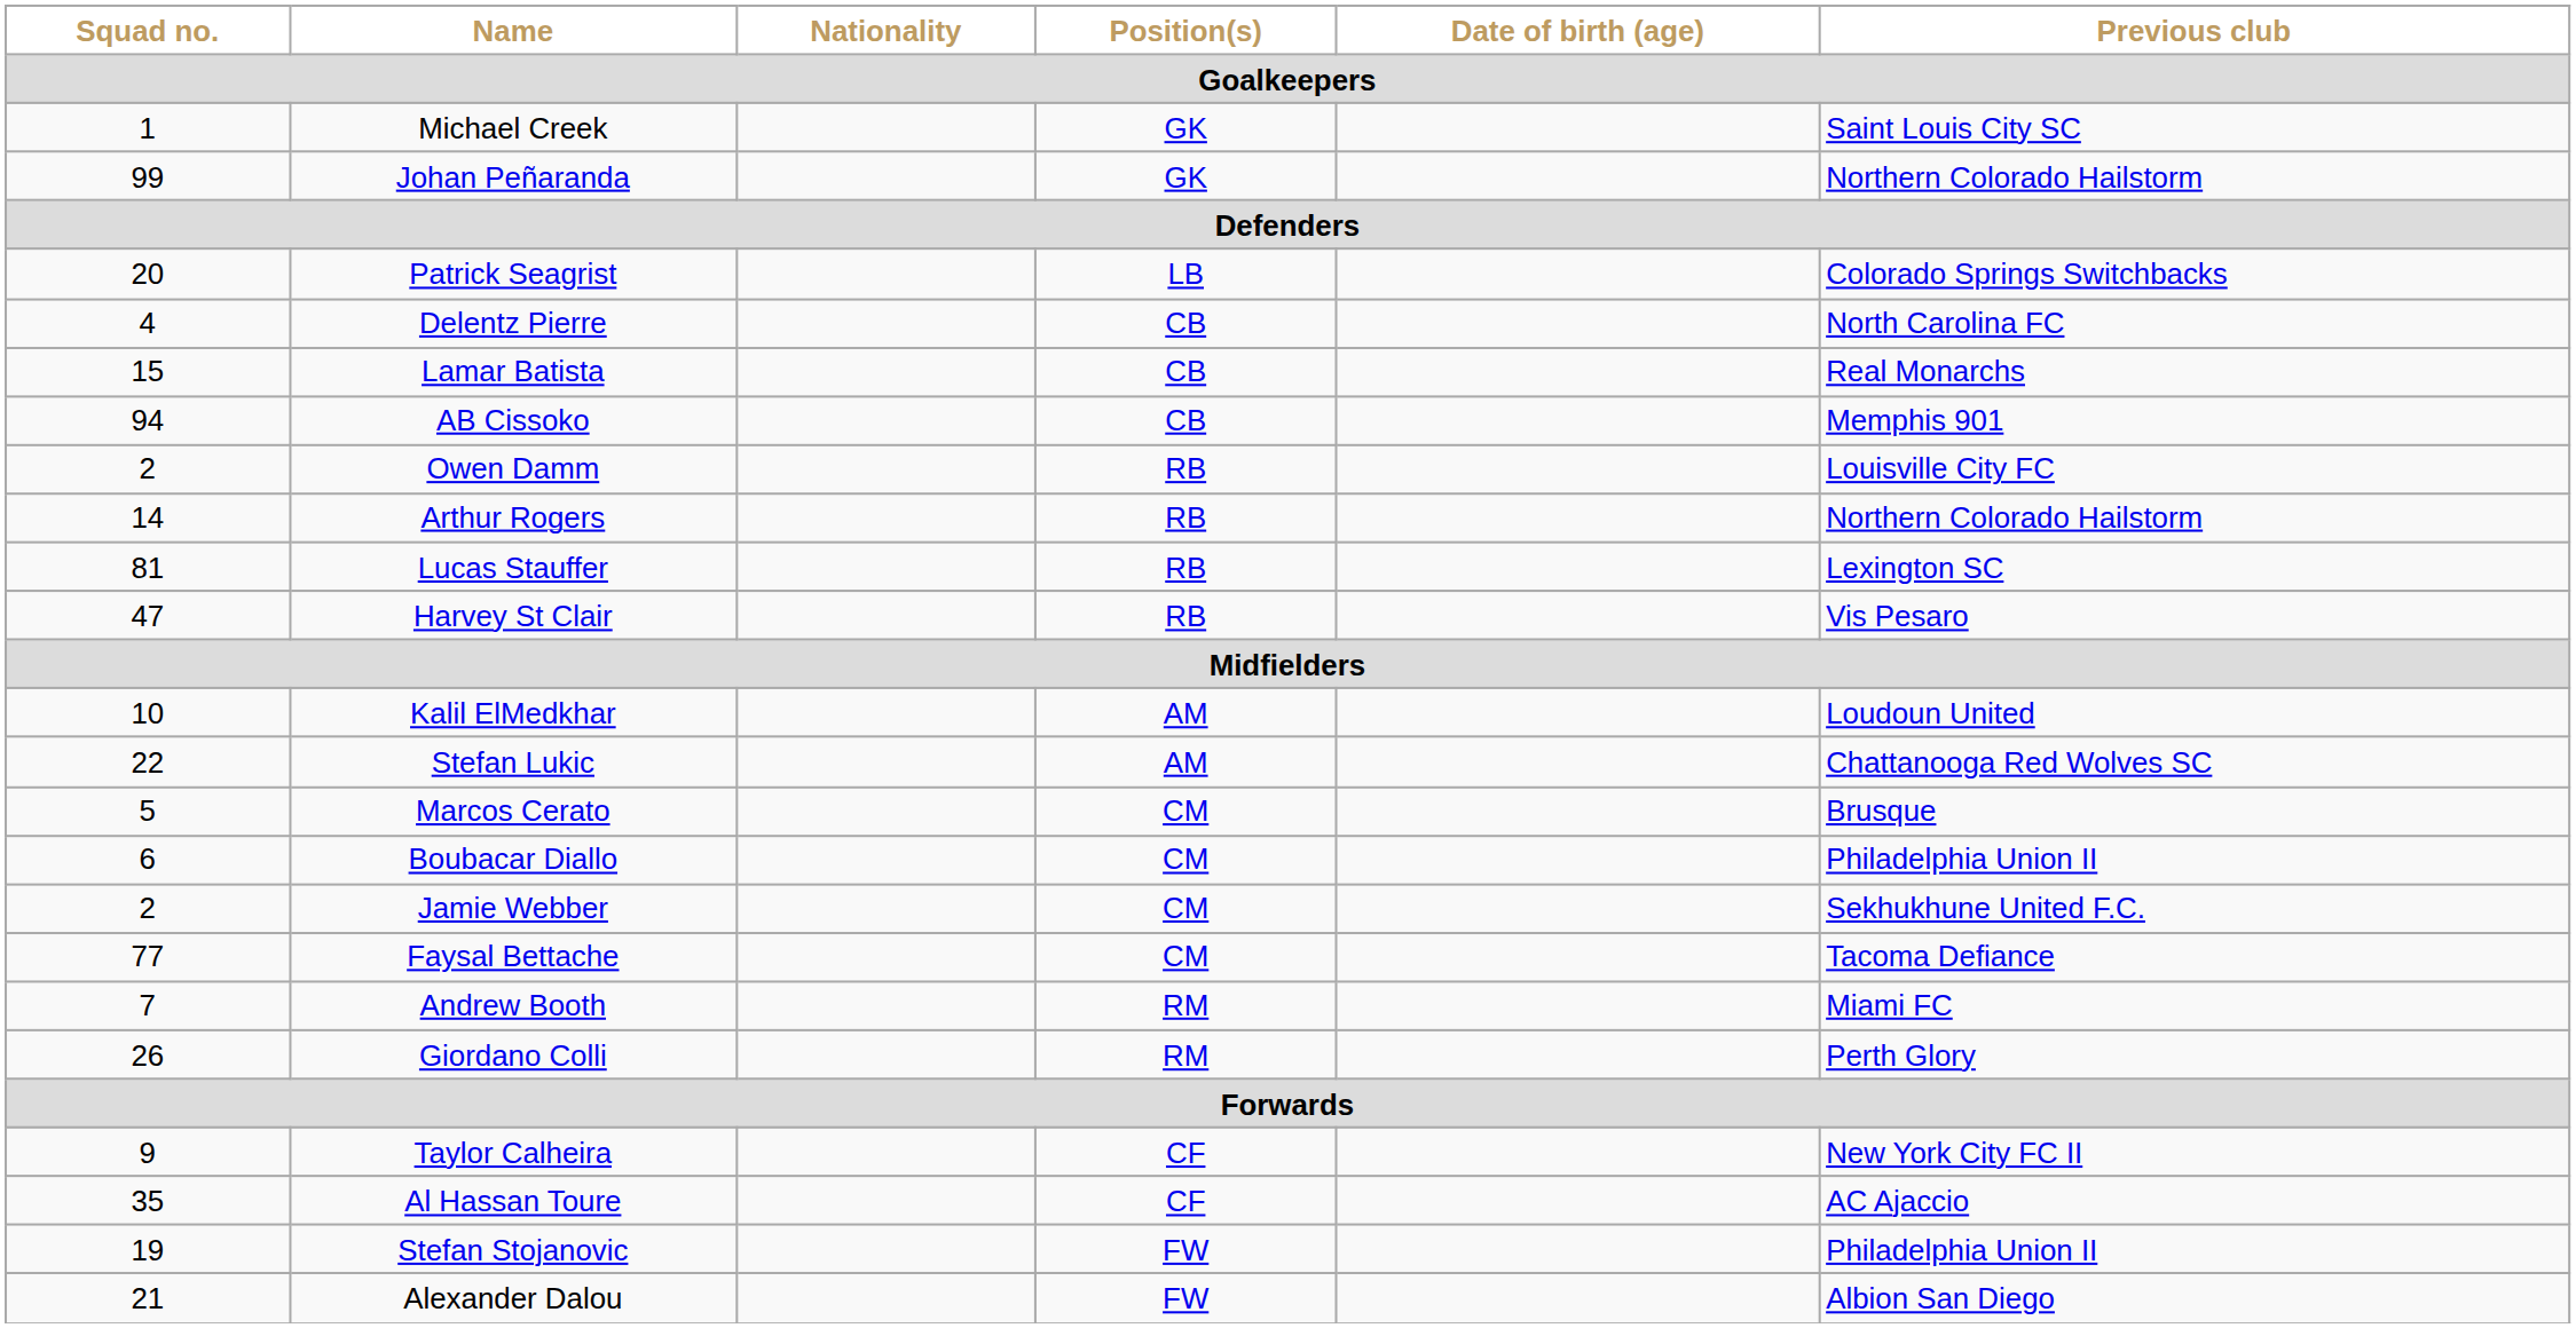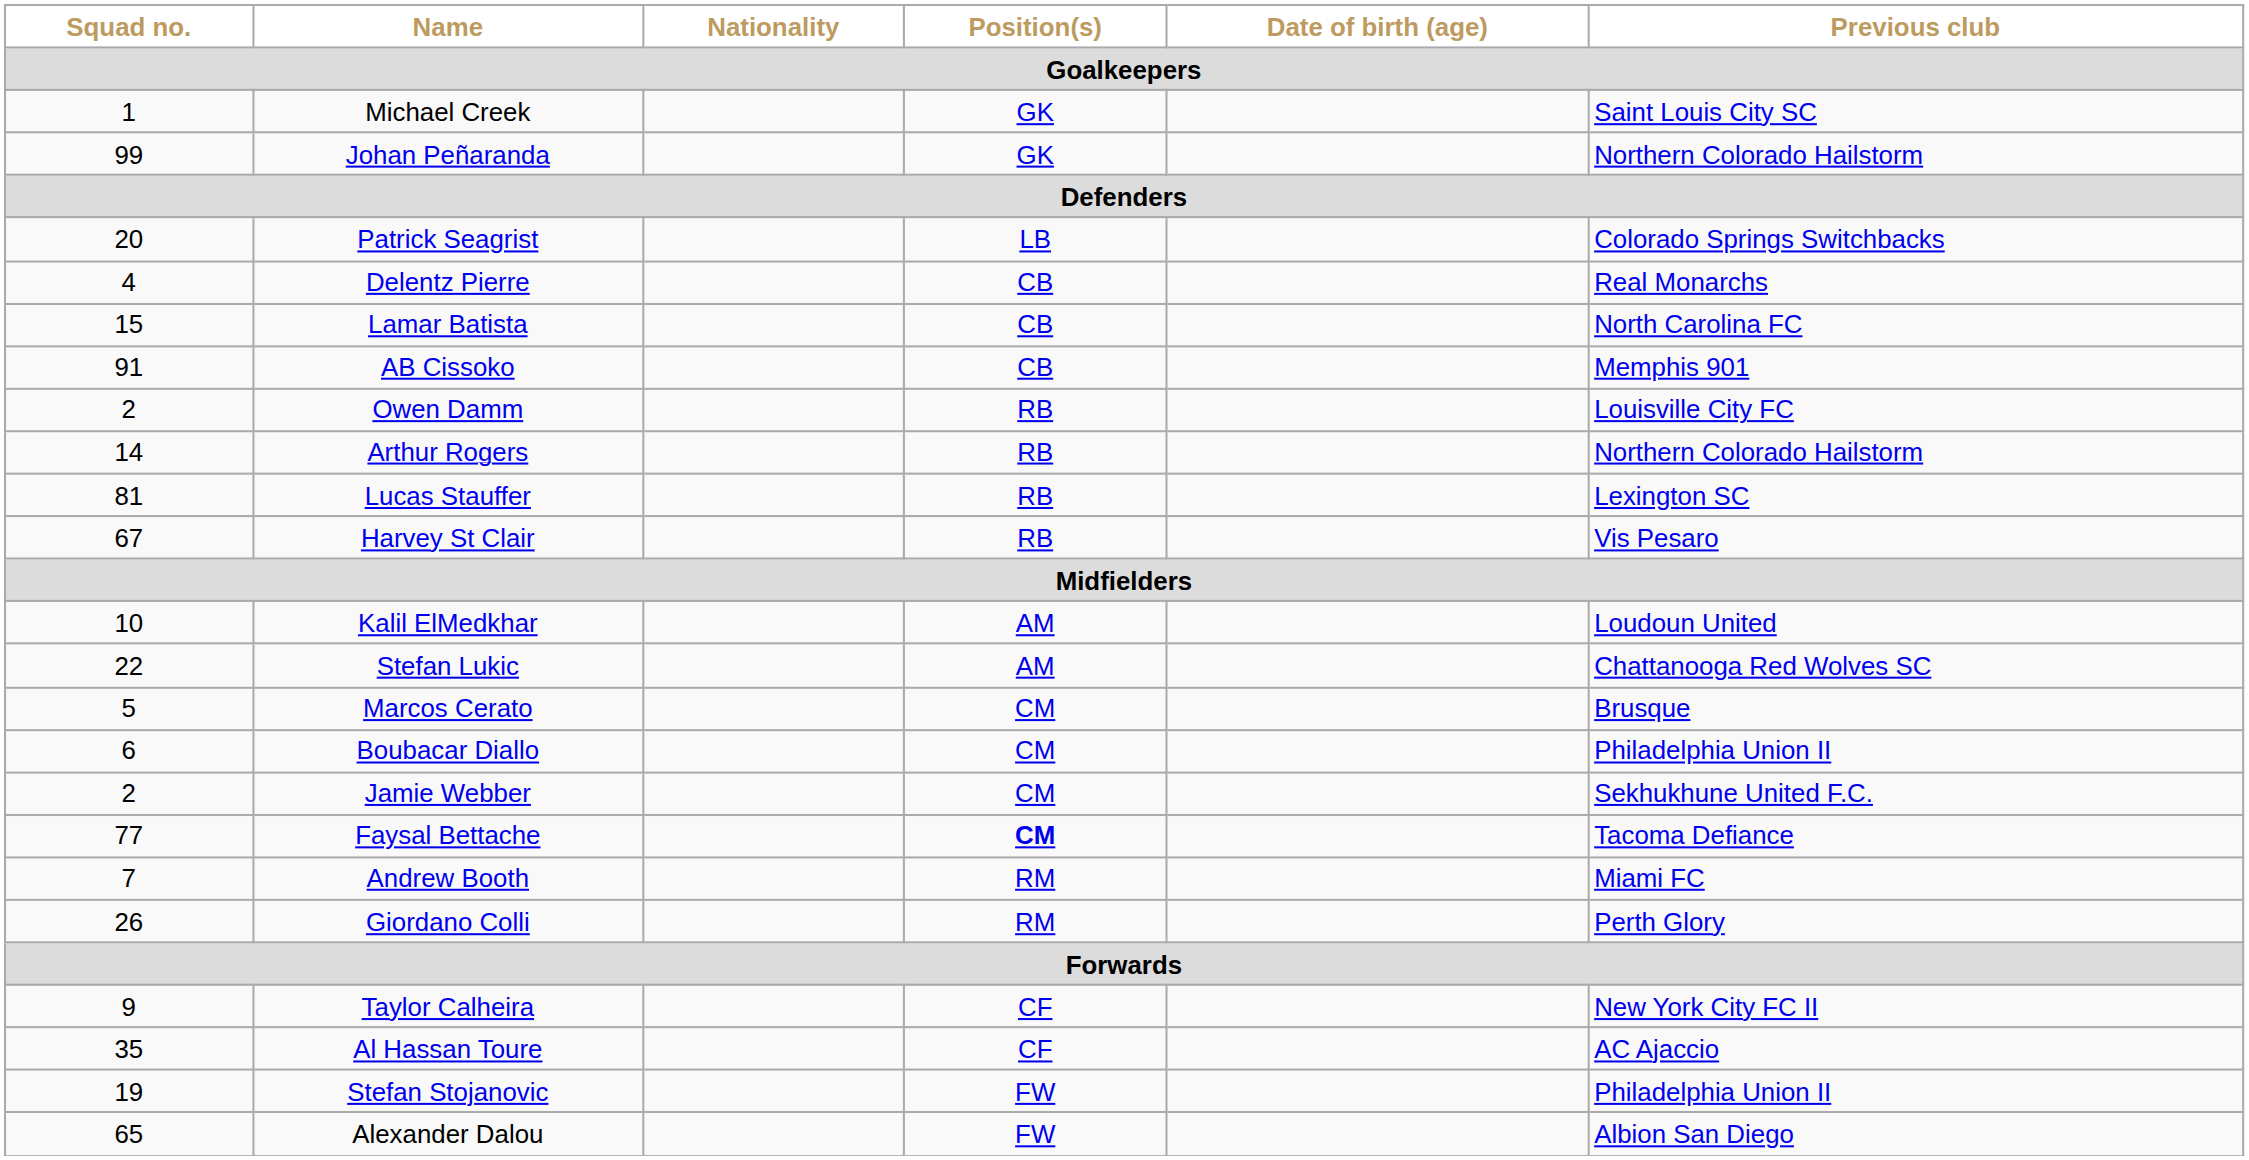 <table class="wikitable" style="text-align:center; font-size:80%; width:70%;">
 <tr>
 <th style="background:#FFFFFF; color:#BD9B60; text-align:center;">Squad no.</th>
 <th style="background:#FFFFFF; color:#BD9B60; text-align:center;">Name</th>
 <th style="background:#FFFFFF; color:#BD9B60; text-align:center;">Nationality</th>
 <th style="background:#FFFFFF; color:#BD9B60; text-align:center;">Position(s)</th>
 <th style="background:#FFFFFF; color:#BD9B60; text-align:center;">Date of birth (age)</th>
 <th style="background:#FFFFFF; color:#BD9B60; text-align:center;">Previous club</th>
 </tr>
 <tr>
 <th colspan="9" style="background:#dcdcdc; text-align:center;">Goalkeepers</th>
 </tr>
 <tr>
 <td>1</td>
 <td>Michael Creek</td>
 <td></td>
 <td><a href='#'>GK</a></td>
 <td></td>
 <td align=left> <a href='#'>Saint Louis City SC</a></td>
 </tr>
 <tr>
 <td>99</td>
 <td><a href='#'>Johan Peñaranda</a></td>
 <td></td>
 <td><a href='#'>GK</a></td>
 <td></td>
 <td align=left> <a href='#'>Northern Colorado Hailstorm</a></td>
 </tr>
 <tr>
 <th colspan="9" style="background:#dcdcdc; text-align:center;">Defenders</th>
 </tr>
 <tr>
 <td>20</td>
 <td><a href='#'>Patrick Seagrist</a></td>
 <td></td>
 <td><a href='#'>LB</a></td>
 <td></td>
 <td align=left> <a href='#'>Colorado Springs Switchbacks</a></td>
 </tr>
 <tr>
 <td>4</td>
 <td><a href='#'>Delentz Pierre</a></td>
 <td></td>
 <td><a href='#'>CB</a></td>
 <td></td>
-<td align=left> <a href='#'>North Carolina FC</a></td>
+<td align=left> <a href='#'>Real Monarchs</a></td>
 </tr>
 <tr>
 <td>15</td>
 <td><a href='#'>Lamar Batista</a></td>
 <td></td>
 <td><a href='#'>CB</a></td>
 <td></td>
-<td align=left> <a href='#'>Real Monarchs</a></td>
+<td align=left> <a href='#'>North Carolina FC</a></td>
 </tr>
 <tr>
-<td>94</td>
+<td>91</td>
 <td><a href='#'> AB Cissoko</a></td>
 <td></td>
 <td><a href='#'>CB</a></td>
 <td></td>
 <td align=left> <a href='#'>Memphis 901</a></td>
 </tr>
 <tr>
 <td>2</td>
 <td><a href='#'>Owen Damm</a></td>
 <td></td>
 <td><a href='#'>RB</a></td>
 <td></td>
 <td align=left> <a href='#'>Louisville City FC</a></td>
 </tr>
 <tr>
 <td>14</td>
 <td><a href='#'>Arthur Rogers</a></td>
 <td></td>
 <td><a href='#'>RB</a></td>
 <td></td>
 <td align=left> <a href='#'>Northern Colorado Hailstorm</a></td>
 </tr>
 <tr>
 <td>81</td>
 <td><a href='#'>Lucas Stauffer</a></td>
 <td></td>
 <td><a href='#'>RB</a></td>
 <td></td>
 <td align=left> <a href='#'>Lexington SC</a></td>
 </tr>
 <tr>
-<td>47</td>
+<td>67</td>
 <td><a href='#'>Harvey St Clair</a></td>
 <td></td>
 <td><a href='#'>RB</a></td>
 <td></td>
 <td align=left> <a href='#'>Vis Pesaro</a></td>
 </tr>
 <tr>
 <th colspan="9" style="background:#dcdcdc; text-align:center;">Midfielders</th>
 </tr>
 <tr>
 <td>10</td>
 <td><a href='#'>Kalil ElMedkhar</a></td>
 <td></td>
 <td><a href='#'>AM</a></td>
 <td></td>
 <td align=left> <a href='#'>Loudoun United</a></td>
 </tr>
 <tr>
 <td>22</td>
 <td><a href='#'>Stefan Lukic</a></td>
 <td></td>
 <td><a href='#'>AM</a></td>
 <td></td>
 <td align=left> <a href='#'>Chattanooga Red Wolves SC</a></td>
 </tr>
 <tr>
 <td>5</td>
 <td><a href='#'>Marcos Cerato</a></td>
 <td></td>
 <td><a href='#'>CM</a></td>
 <td></td>
 <td align=left> <a href='#'>Brusque</a></td>
 </tr>
 <tr>
 <td>6</td>
 <td><a href='#'>Boubacar Diallo</a></td>
 <td></td>
 <td><a href='#'>CM</a></td>
 <td></td>
 <td align=left> <a href='#'>Philadelphia Union II</a></td>
 </tr>
 <tr>
 <td>2</td>
 <td><a href='#'>Jamie Webber</a></td>
 <td></td>
 <td><a href='#'>CM</a></td>
 <td></td>
 <td align=left> <a href='#'>Sekhukhune United F.C.</a></td>
 </tr>
 <tr>
 <td>77</td>
 <td><a href='#'>Faysal Bettache</a></td>
 <td></td>
-<td><a href='#'>CM</a></td>
+<td><strong><a href='#'>CM</a></strong></td>
 <td></td>
 <td align=left> <a href='#'>Tacoma Defiance</a></td>
 </tr>
 <tr>
 <td>7</td>
 <td><a href='#'>Andrew Booth</a></td>
 <td></td>
 <td><a href='#'>RM</a></td>
 <td></td>
 <td align=left> <a href='#'>Miami FC</a></td>
 </tr>
 <tr>
 <td>26</td>
 <td><a href='#'>Giordano Colli</a></td>
 <td></td>
 <td><a href='#'>RM</a></td>
 <td></td>
 <td align=left> <a href='#'>Perth Glory</a></td>
 </tr>
 <tr>
 <th colspan="9" style="background:#dcdcdc; text-align:center;">Forwards</th>
 </tr>
 <tr>
 <td>9</td>
 <td><a href='#'>Taylor Calheira</a></td>
 <td></td>
 <td><a href='#'>CF</a></td>
 <td></td>
 <td align=left> <a href='#'>New York City FC II</a></td>
 </tr>
 <tr>
 <td>35</td>
 <td><a href='#'>Al Hassan Toure</a></td>
 <td></td>
 <td><a href='#'>CF</a></td>
 <td></td>
 <td align=left> <a href='#'>AC Ajaccio</a></td>
 </tr>
 <tr>
 <td>19</td>
 <td><a href='#'>Stefan Stojanovic</a></td>
 <td></td>
 <td><a href='#'>FW</a></td>
 <td></td>
 <td align=left> <a href='#'>Philadelphia Union II</a></td>
 </tr>
 <tr>
-<td>21</td>
+<td>65</td>
 <td>Alexander Dalou</td>
 <td></td>
 <td><a href='#'>FW</a></td>
 <td></td>
 <td align=left> <a href='#'>Albion San Diego</a></td>
 </tr>
 <tr>
 </tr>
 </table>
